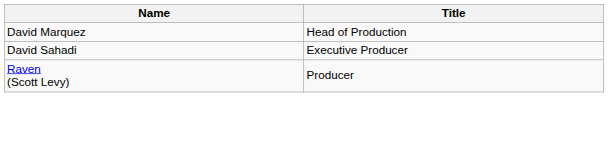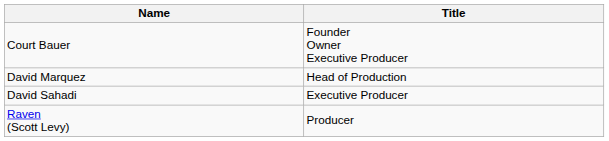 <table class="wikitable sortable" style="width:65%;">
 <tr>
 <th width=20%>Name</th>
 <th width=20%>Title</th>
+</tr>
+<tr>
+<td>Court Bauer</td>
+<td>Founder<br>Owner<br>Executive Producer</td>
 </tr>
 <tr>
 <td>David Marquez</td>
 <td>Head of Production</td>
 </tr>
 <tr>
 <td>David Sahadi</td>
 <td>Executive Producer</td>
 </tr>
 <tr>
 <td><a href='#'>Raven</a><br>(Scott Levy)</td>
 <td>Producer</td>
 </tr>
 </table>
